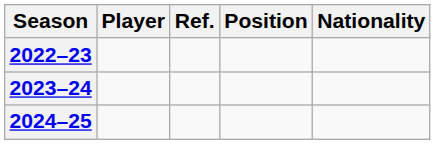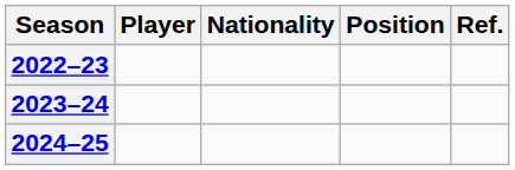 <table class="wikitable plainrowheaders sortable">
 <tr>
 <th scope="col">Season</th>
 <th scope="col">Player</th>
+<th scope="col">Nationality</th>
+<th scope="col">Position</th>
 <th scope="col">Ref.</th>
-<th scope="col">Position</th>
-<th scope="col">Nationality</th>
 </tr>
 <tr>
 <th scope="row" style="text-align:center;"><a href='#'>2022–23</a></th>
 <td></td>
 <td></td>
 <td></td>
 <td></td>
 </tr>
 <tr>
 <th scope="row" style="text-align:center;"><a href='#'>2023–24</a></th>
 <td><strong></strong></td>
 <td></td>
 <td></td>
 <td></td>
 </tr>
 <tr>
 <th scope="row" style="text-align:center;"><a href='#'>2024–25</a></th>
 <td><strong></strong></td>
 <td></td>
 <td></td>
 <td></td>
 </tr>
 </table>
